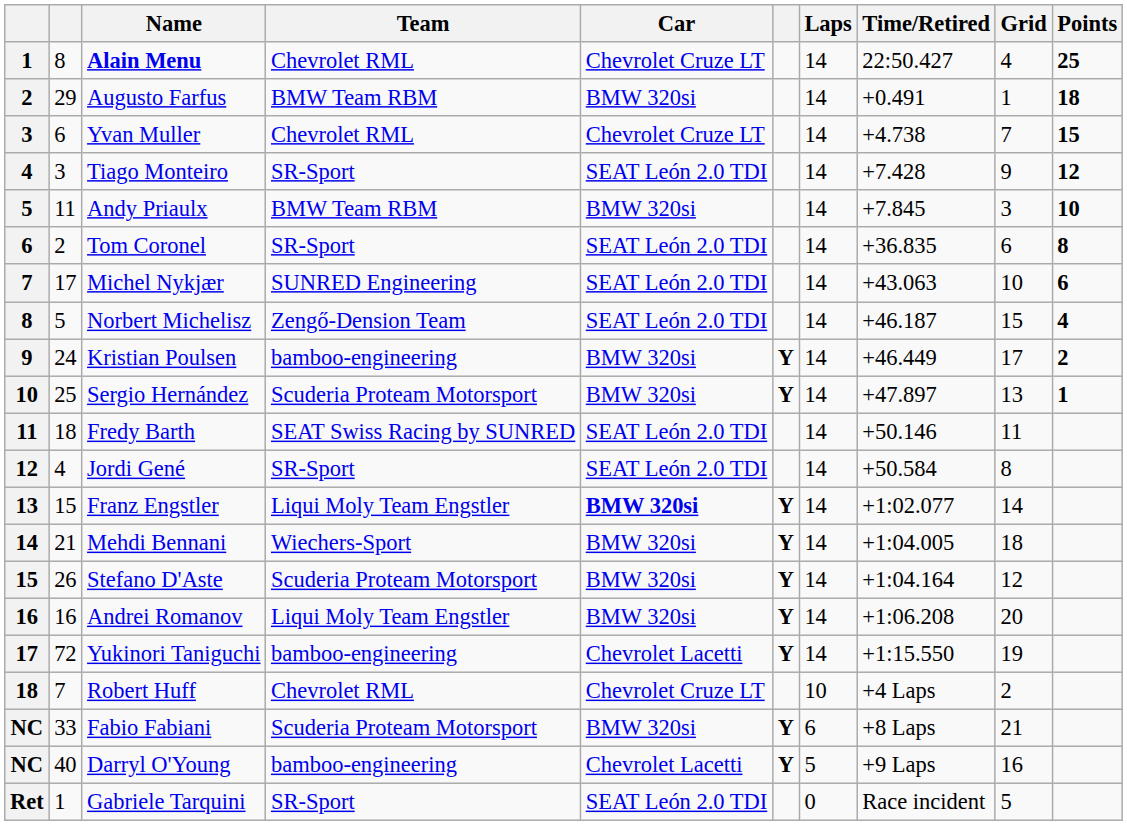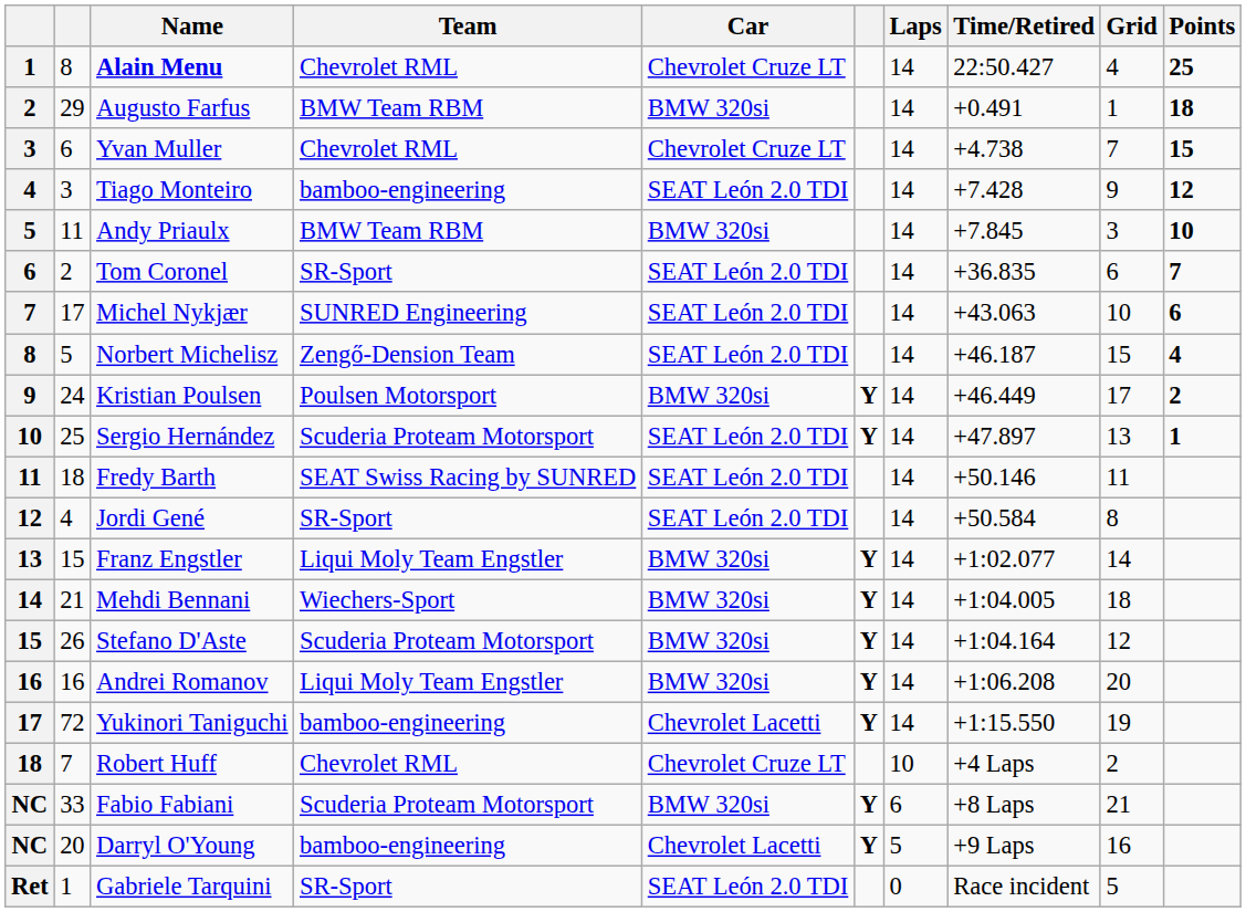 <table class="wikitable sortable" style="font-size: 95%;">
 <tr>
 <th></th>
 <th></th>
 <th>Name</th>
 <th>Team</th>
 <th>Car</th>
 <th></th>
 <th>Laps</th>
 <th>Time/Retired</th>
 <th>Grid</th>
 <th>Points</th>
 </tr>
 <tr>
 <th>1</th>
 <td>8</td>
 <td> <strong><a href='#'>Alain Menu</a></strong></td>
 <td><a href='#'>Chevrolet RML</a></td>
 <td><a href='#'>Chevrolet Cruze LT</a></td>
 <td></td>
 <td>14</td>
 <td>22:50.427</td>
 <td>4</td>
 <td><strong>25</strong></td>
 </tr>
 <tr>
 <th>2</th>
 <td>29</td>
 <td> <a href='#'>Augusto Farfus</a></td>
 <td><a href='#'>BMW Team RBM</a></td>
 <td><a href='#'>BMW 320si</a></td>
 <td></td>
 <td>14</td>
 <td>+0.491</td>
 <td>1</td>
 <td><strong>18</strong></td>
 </tr>
 <tr>
 <th>3</th>
 <td>6</td>
 <td> <a href='#'>Yvan Muller</a></td>
 <td><a href='#'>Chevrolet RML</a></td>
 <td><a href='#'>Chevrolet Cruze LT</a></td>
 <td></td>
 <td>14</td>
 <td>+4.738</td>
 <td>7</td>
 <td><strong>15</strong></td>
 </tr>
 <tr>
 <th>4</th>
 <td>3</td>
 <td> <a href='#'>Tiago Monteiro</a></td>
-<td><a href='#'>SR-Sport</a></td>
+<td><a href='#'>bamboo-engineering</a></td>
 <td><a href='#'>SEAT León 2.0 TDI</a></td>
 <td></td>
 <td>14</td>
 <td>+7.428</td>
 <td>9</td>
 <td><strong>12</strong></td>
 </tr>
 <tr>
 <th>5</th>
 <td>11</td>
 <td> <a href='#'>Andy Priaulx</a></td>
 <td><a href='#'>BMW Team RBM</a></td>
 <td><a href='#'>BMW 320si</a></td>
 <td></td>
 <td>14</td>
 <td>+7.845</td>
 <td>3</td>
 <td><strong>10</strong></td>
 </tr>
 <tr>
 <th>6</th>
 <td>2</td>
 <td> <a href='#'>Tom Coronel</a></td>
 <td><a href='#'>SR-Sport</a></td>
 <td><a href='#'>SEAT León 2.0 TDI</a></td>
 <td></td>
 <td>14</td>
 <td>+36.835</td>
 <td>6</td>
-<td><strong>8</strong></td>
+<td><strong>7</strong></td>
 </tr>
 <tr>
 <th>7</th>
 <td>17</td>
 <td> <a href='#'>Michel Nykjær</a></td>
 <td><a href='#'>SUNRED Engineering</a></td>
 <td><a href='#'>SEAT León 2.0 TDI</a></td>
 <td></td>
 <td>14</td>
 <td>+43.063</td>
 <td>10</td>
 <td><strong>6</strong></td>
 </tr>
 <tr>
 <th>8</th>
 <td>5</td>
 <td> <a href='#'>Norbert Michelisz</a></td>
 <td><a href='#'>Zengő-Dension Team</a></td>
 <td><a href='#'>SEAT León 2.0 TDI</a></td>
 <td></td>
 <td>14</td>
 <td>+46.187</td>
 <td>15</td>
 <td><strong>4</strong></td>
 </tr>
 <tr>
 <th>9</th>
 <td>24</td>
 <td> <a href='#'>Kristian Poulsen</a></td>
-<td><a href='#'>bamboo-engineering</a></td>
+<td><a href='#'>Poulsen Motorsport</a></td>
 <td><a href='#'>BMW 320si</a></td>
 <td align=center><strong><span>Y</span></strong></td>
 <td>14</td>
 <td>+46.449</td>
 <td>17</td>
 <td><strong>2</strong></td>
 </tr>
 <tr>
 <th>10</th>
 <td>25</td>
 <td> <a href='#'>Sergio Hernández</a></td>
 <td><a href='#'>Scuderia Proteam Motorsport</a></td>
-<td><a href='#'>BMW 320si</a></td>
+<td><a href='#'>SEAT León 2.0 TDI</a></td>
 <td align=center><strong><span>Y</span></strong></td>
 <td>14</td>
 <td>+47.897</td>
 <td>13</td>
 <td><strong>1</strong></td>
 </tr>
 <tr>
 <th>11</th>
 <td>18</td>
 <td> <a href='#'>Fredy Barth</a></td>
 <td><a href='#'>SEAT Swiss Racing by SUNRED</a></td>
 <td><a href='#'>SEAT León 2.0 TDI</a></td>
 <td></td>
 <td>14</td>
 <td>+50.146</td>
 <td>11</td>
 <td></td>
 </tr>
 <tr>
 <th>12</th>
 <td>4</td>
 <td> <a href='#'>Jordi Gené</a></td>
 <td><a href='#'>SR-Sport</a></td>
 <td><a href='#'>SEAT León 2.0 TDI</a></td>
 <td></td>
 <td>14</td>
 <td>+50.584</td>
 <td>8</td>
 <td></td>
 </tr>
 <tr>
 <th>13</th>
 <td>15</td>
 <td> <a href='#'>Franz Engstler</a></td>
 <td><a href='#'>Liqui Moly Team Engstler</a></td>
-<td><strong><a href='#'>BMW 320si</a></strong></td>
+<td><a href='#'>BMW 320si</a></td>
 <td align=center><strong><span>Y</span></strong></td>
 <td>14</td>
 <td>+1:02.077</td>
 <td>14</td>
 <td></td>
 </tr>
 <tr>
 <th>14</th>
 <td>21</td>
 <td> <a href='#'>Mehdi Bennani</a></td>
 <td><a href='#'>Wiechers-Sport</a></td>
 <td><a href='#'>BMW 320si</a></td>
 <td align=center><strong><span>Y</span></strong></td>
 <td>14</td>
 <td>+1:04.005</td>
 <td>18</td>
 <td></td>
 </tr>
 <tr>
 <th>15</th>
 <td>26</td>
 <td> <a href='#'>Stefano D'Aste</a></td>
 <td><a href='#'>Scuderia Proteam Motorsport</a></td>
 <td><a href='#'>BMW 320si</a></td>
 <td align=center><strong><span>Y</span></strong></td>
 <td>14</td>
 <td>+1:04.164</td>
 <td>12</td>
 <td></td>
 </tr>
 <tr>
 <th>16</th>
 <td>16</td>
 <td> <a href='#'>Andrei Romanov</a></td>
 <td><a href='#'>Liqui Moly Team Engstler</a></td>
 <td><a href='#'>BMW 320si</a></td>
 <td align=center><strong><span>Y</span></strong></td>
 <td>14</td>
 <td>+1:06.208</td>
 <td>20</td>
 <td></td>
 </tr>
 <tr>
 <th>17</th>
 <td>72</td>
 <td> <a href='#'>Yukinori Taniguchi</a></td>
 <td><a href='#'>bamboo-engineering</a></td>
 <td><a href='#'>Chevrolet Lacetti</a></td>
 <td align=center><strong><span>Y</span></strong></td>
 <td>14</td>
 <td>+1:15.550</td>
 <td>19</td>
 <td></td>
 </tr>
 <tr>
 <th>18</th>
 <td>7</td>
 <td> <a href='#'>Robert Huff</a></td>
 <td><a href='#'>Chevrolet RML</a></td>
 <td><a href='#'>Chevrolet Cruze LT</a></td>
 <td></td>
 <td>10</td>
 <td>+4 Laps</td>
 <td>2</td>
 <td></td>
 </tr>
 <tr>
 <th>NC</th>
 <td>33</td>
 <td> <a href='#'>Fabio Fabiani</a></td>
 <td><a href='#'>Scuderia Proteam Motorsport</a></td>
 <td><a href='#'>BMW 320si</a></td>
 <td align=center><strong><span>Y</span></strong></td>
 <td>6</td>
 <td>+8 Laps</td>
 <td>21</td>
 <td></td>
 </tr>
 <tr>
 <th>NC</th>
-<td>40</td>
+<td>20</td>
 <td> <a href='#'>Darryl O'Young</a></td>
 <td><a href='#'>bamboo-engineering</a></td>
 <td><a href='#'>Chevrolet Lacetti</a></td>
 <td align=center><strong><span>Y</span></strong></td>
 <td>5</td>
 <td>+9 Laps</td>
 <td>16</td>
 <td></td>
 </tr>
 <tr>
 <th>Ret</th>
 <td>1</td>
 <td> <a href='#'>Gabriele Tarquini</a></td>
 <td><a href='#'>SR-Sport</a></td>
 <td><a href='#'>SEAT León 2.0 TDI</a></td>
 <td></td>
 <td>0</td>
 <td>Race incident</td>
 <td>5</td>
 <td></td>
 </tr>
 </table>
